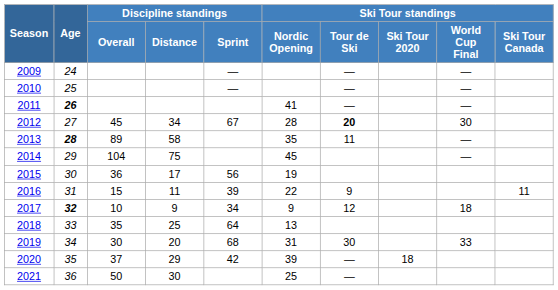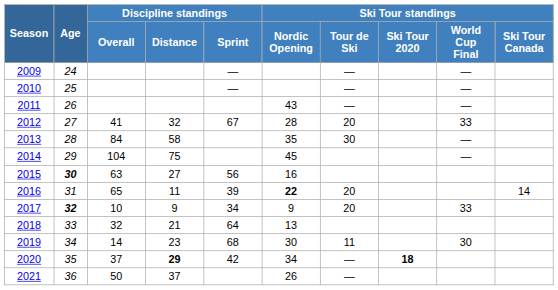 <table class="wikitable" style="font-size:95%; text-align:center; border:grey solid 1px; border-collapse:collapse; background:#ffffff;">
 <tr>
 <th style="background-color:#369; color:white; width:60px;" rowspan="2"> Season </th>
 <th style="background-color:#369; color:white; width:40px;" rowspan="2"> Age </th>
 <th style="background-color:#4180be; color:white;" colspan="3">Discipline standings</th>
 <th style="background-color:#4180be; color:white;" colspan="5">Ski Tour standings</th>
 </tr>
 <tr>
 <th style="background-color:#4180be; color:white; width:75px;">Overall</th>
 <th style="background-color:#4180be; color:white; width:75px;">Distance</th>
 <th style="background-color:#4180be; color:white; width:75px;">Sprint</th>
 <th style="background-color:#4180be; color:white; width:75px;">Nordic<br>Opening</th>
 <th style="background-color:#4180be; color:white; width:75px;">Tour de<br>Ski</th>
 <th style="background-color:#4180be; color:white; width:75px;">Ski Tour<br>2020</th>
 <th style="background-color:#4180be; color:white; width:75px;">World Cup<br>Final</th>
 <th style="background-color:#4180be; color:white; width:75px;">Ski Tour<br>Canada</th>
 </tr>
 <tr>
 <td><a href='#'>2009</a></td>
 <td><em>24</em></td>
 <td></td>
 <td></td>
 <td>—</td>
 <td></td>
 <td>—</td>
 <td></td>
 <td>—</td>
 <td></td>
 </tr>
 <tr>
 <td><a href='#'>2010</a></td>
 <td><em>25</em></td>
 <td></td>
 <td></td>
 <td>—</td>
 <td></td>
 <td>—</td>
 <td></td>
 <td>—</td>
 <td></td>
 </tr>
 <tr>
 <td><a href='#'>2011</a></td>
-<td><strong><em>26</em></strong></td>
+<td><em>26</em></td>
 <td></td>
 <td></td>
 <td></td>
-<td>41</td>
+<td>43</td>
 <td>—</td>
 <td></td>
 <td>—</td>
 <td></td>
 </tr>
 <tr>
 <td><a href='#'>2012</a></td>
 <td><em>27</em></td>
-<td>45</td>
-<td>34</td>
+<td>41</td>
+<td>32</td>
 <td>67</td>
 <td>28</td>
-<td><strong>20</strong></td>
+<td>20</td>
 <td></td>
-<td>30</td>
+<td>33</td>
 <td></td>
 </tr>
 <tr>
 <td><a href='#'>2013</a></td>
-<td><strong><em>28</em></strong></td>
-<td>89</td>
+<td><em>28</em></td>
+<td>84</td>
 <td>58</td>
 <td></td>
 <td>35</td>
-<td>11</td>
+<td>30</td>
 <td></td>
 <td>—</td>
 <td></td>
 </tr>
 <tr>
 <td><a href='#'>2014</a></td>
 <td><em>29</em></td>
 <td>104</td>
 <td>75</td>
 <td></td>
 <td>45</td>
 <td></td>
 <td></td>
 <td>—</td>
 <td></td>
 </tr>
 <tr>
 <td><a href='#'>2015</a></td>
-<td><em>30</em></td>
-<td>36</td>
-<td>17</td>
+<td><strong><em>30</em></strong></td>
+<td>63</td>
+<td>27</td>
 <td>56</td>
-<td>19</td>
+<td>16</td>
 <td></td>
 <td></td>
 <td></td>
 <td></td>
 </tr>
 <tr>
 <td><a href='#'>2016</a></td>
 <td><em>31</em></td>
-<td>15</td>
+<td>65</td>
 <td>11</td>
 <td>39</td>
-<td>22</td>
-<td>9</td>
+<td><strong>22</strong></td>
+<td>20</td>
 <td></td>
 <td></td>
-<td>11</td>
+<td>14</td>
 </tr>
 <tr>
 <td><a href='#'>2017</a></td>
 <td><strong><em>32</em></strong></td>
 <td>10</td>
 <td>9</td>
 <td>34</td>
 <td>9</td>
-<td>12</td>
+<td>20</td>
 <td></td>
-<td>18</td>
+<td>33</td>
 <td></td>
 </tr>
 <tr>
 <td><a href='#'>2018</a></td>
 <td><em>33</em></td>
-<td>35</td>
-<td>25</td>
+<td>32</td>
+<td>21</td>
 <td>64</td>
 <td>13</td>
 <td></td>
 <td></td>
 <td></td>
 <td></td>
 </tr>
 <tr>
 <td><a href='#'>2019</a></td>
 <td><em>34</em></td>
+<td>14</td>
+<td>23</td>
+<td>68</td>
 <td>30</td>
-<td>20</td>
-<td>68</td>
-<td>31</td>
+<td>11</td>
+<td></td>
 <td>30</td>
-<td></td>
-<td>33</td>
 <td></td>
 </tr>
 <tr>
 <td><a href='#'>2020</a></td>
 <td><em>35</em></td>
 <td>37</td>
-<td>29</td>
+<td><strong>29</strong></td>
 <td>42</td>
-<td>39</td>
+<td>34</td>
 <td>—</td>
-<td>18</td>
+<td><strong>18</strong></td>
 <td></td>
 <td></td>
 </tr>
 <tr>
 <td><a href='#'>2021</a></td>
 <td><em>36</em></td>
 <td>50</td>
-<td>30</td>
+<td>37</td>
 <td></td>
-<td>25</td>
+<td>26</td>
 <td>—</td>
 <td></td>
 <td></td>
 <td></td>
 </tr>
 </table>
